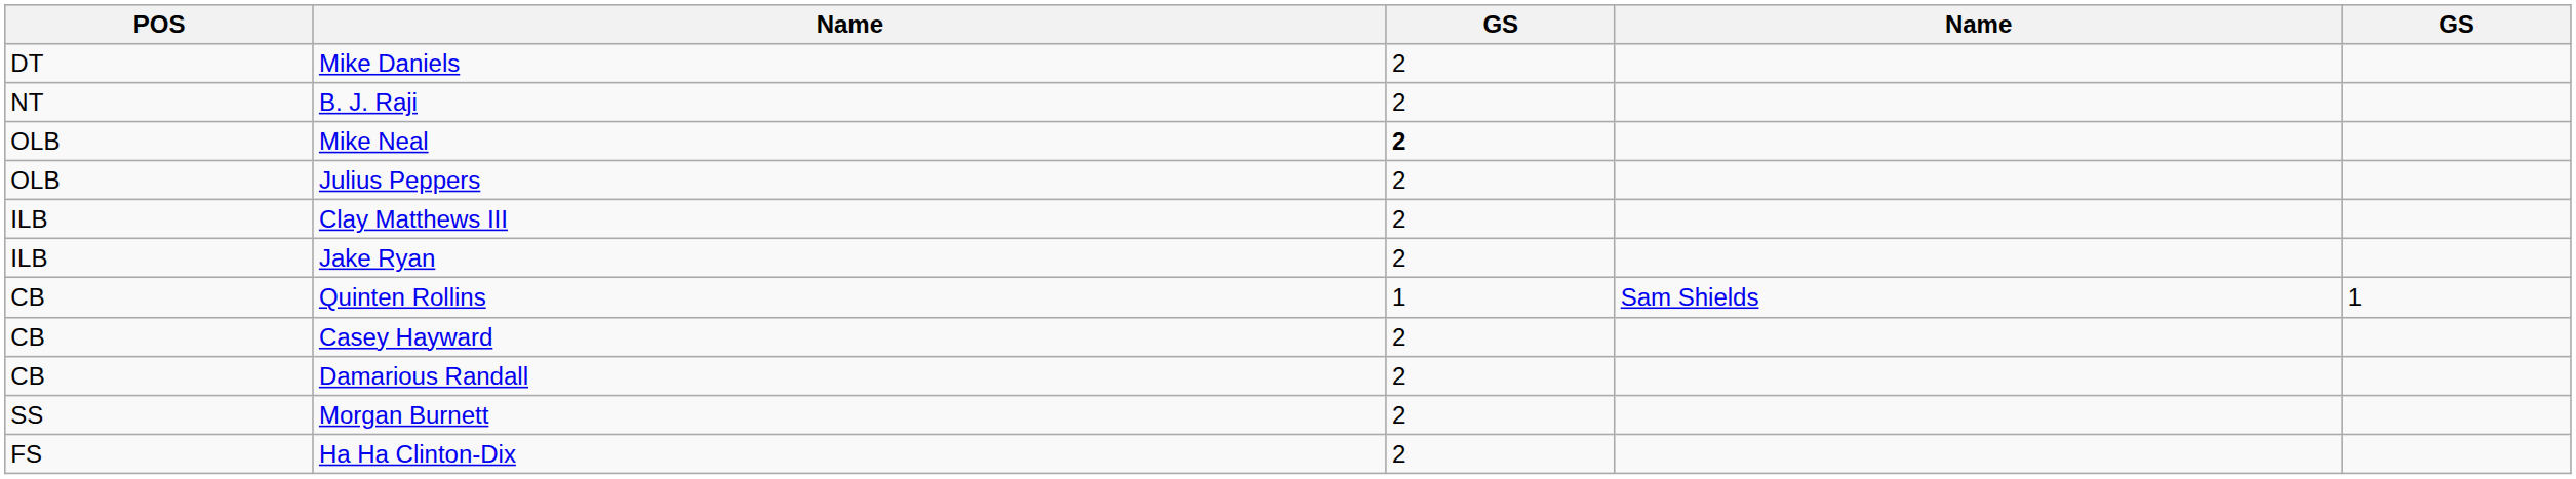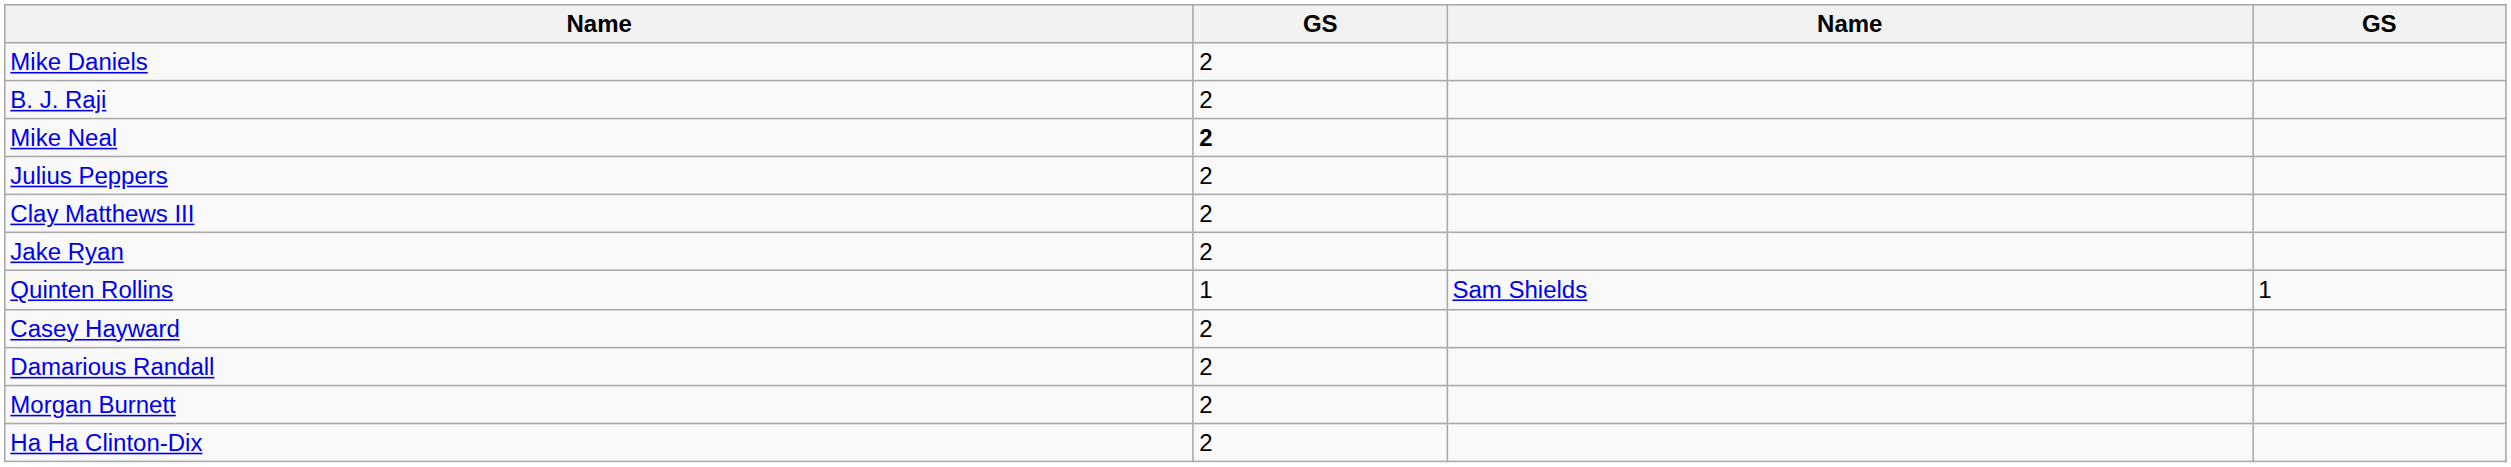 <table class="wikitable" style="width:100%; text-align:center; font-size:95%; text-align:left;">
 <tr>
-<th><strong>POS</strong></th>
 <th><strong>Name</strong></th>
 <th><strong>GS</strong></th>
 <th><strong>Name</strong></th>
 <th><strong>GS</strong></th>
 </tr>
 <tr>
-<td>DT</td>
 <td><a href='#'>Mike Daniels</a></td>
 <td>2</td>
 <td></td>
 <td></td>
 </tr>
 <tr>
-<td>NT</td>
 <td><a href='#'>B. J. Raji</a></td>
 <td>2</td>
 <td></td>
 <td></td>
 </tr>
 <tr>
-<td>OLB</td>
 <td><a href='#'>Mike Neal</a></td>
 <td><strong>2</strong></td>
 <td></td>
 <td></td>
 </tr>
 <tr>
-<td>OLB</td>
 <td><a href='#'>Julius Peppers</a></td>
 <td>2</td>
 <td></td>
 <td></td>
 </tr>
 <tr>
-<td>ILB</td>
 <td><a href='#'>Clay Matthews III</a></td>
 <td>2</td>
 <td></td>
 <td></td>
 </tr>
 <tr>
-<td>ILB</td>
 <td><a href='#'>Jake Ryan</a></td>
 <td>2</td>
 <td></td>
 <td></td>
 </tr>
 <tr>
-<td>CB</td>
 <td><a href='#'>Quinten Rollins</a></td>
 <td>1</td>
 <td><a href='#'>Sam Shields</a></td>
 <td>1</td>
 </tr>
 <tr>
-<td>CB</td>
 <td><a href='#'>Casey Hayward</a></td>
 <td>2</td>
 <td></td>
 <td></td>
 </tr>
 <tr>
-<td>CB</td>
 <td><a href='#'>Damarious Randall</a></td>
 <td>2</td>
 <td></td>
 <td></td>
 </tr>
 <tr>
-<td>SS</td>
 <td><a href='#'>Morgan Burnett</a></td>
 <td>2</td>
 <td></td>
 <td></td>
 </tr>
 <tr>
-<td>FS</td>
 <td><a href='#'>Ha Ha Clinton-Dix</a></td>
 <td>2</td>
 <td></td>
 <td></td>
 </tr>
 </table>
